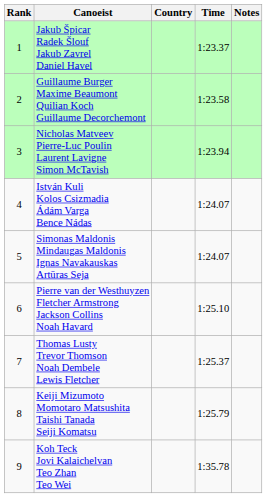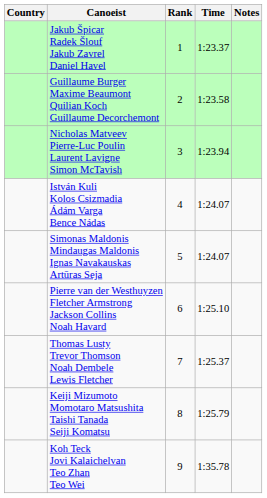 <table class="wikitable" style="text-align:center">
 <tr>
+<th>Country</th>
+<th>Canoeist</th>
 <th>Rank</th>
-<th>Canoeist</th>
-<th>Country</th>
 <th>Time</th>
 <th>Notes</th>
 </tr>
 <tr bgcolor=bbffbb>
+<td align="left"></td>
+<td align="left"><a href='#'>Jakub Špicar</a><br><a href='#'>Radek Šlouf</a><br><a href='#'>Jakub Zavrel</a><br><a href='#'>Daniel Havel</a></td>
 <td>1</td>
-<td align="left"><a href='#'>Jakub Špicar</a><br><a href='#'>Radek Šlouf</a><br><a href='#'>Jakub Zavrel</a><br><a href='#'>Daniel Havel</a></td>
-<td align="left"></td>
 <td>1:23.37</td>
 <td></td>
 </tr>
 <tr bgcolor=bbffbb>
+<td align="left"></td>
+<td align="left"><a href='#'>Guillaume Burger</a><br><a href='#'>Maxime Beaumont</a><br><a href='#'>Quilian Koch</a><br><a href='#'>Guillaume Decorchemont</a></td>
 <td>2</td>
-<td align="left"><a href='#'>Guillaume Burger</a><br><a href='#'>Maxime Beaumont</a><br><a href='#'>Quilian Koch</a><br><a href='#'>Guillaume Decorchemont</a></td>
-<td align="left"></td>
 <td>1:23.58</td>
 <td></td>
 </tr>
 <tr bgcolor=bbffbb>
+<td align="left"></td>
+<td align="left"><a href='#'>Nicholas Matveev</a><br><a href='#'>Pierre-Luc Poulin</a><br><a href='#'>Laurent Lavigne</a><br><a href='#'>Simon McTavish</a></td>
 <td>3</td>
-<td align="left"><a href='#'>Nicholas Matveev</a><br><a href='#'>Pierre-Luc Poulin</a><br><a href='#'>Laurent Lavigne</a><br><a href='#'>Simon McTavish</a></td>
-<td align="left"></td>
 <td>1:23.94</td>
 <td></td>
 </tr>
 <tr>
+<td align="left"></td>
+<td align="left"><a href='#'>István Kuli</a><br><a href='#'>Kolos Csizmadia</a><br><a href='#'>Ádám Varga</a><br><a href='#'>Bence Nádas</a></td>
 <td>4</td>
-<td align="left"><a href='#'>István Kuli</a><br><a href='#'>Kolos Csizmadia</a><br><a href='#'>Ádám Varga</a><br><a href='#'>Bence Nádas</a></td>
-<td align="left"></td>
 <td>1:24.07</td>
 <td></td>
 </tr>
 <tr>
+<td align="left"></td>
+<td align="left"><a href='#'>Simonas Maldonis</a><br><a href='#'>Mindaugas Maldonis</a><br><a href='#'>Ignas Navakauskas</a><br><a href='#'>Artūras Seja</a></td>
 <td>5</td>
-<td align="left"><a href='#'>Simonas Maldonis</a><br><a href='#'>Mindaugas Maldonis</a><br><a href='#'>Ignas Navakauskas</a><br><a href='#'>Artūras Seja</a></td>
-<td align="left"></td>
 <td>1:24.07</td>
 <td></td>
 </tr>
 <tr>
+<td align="left"></td>
+<td align="left"><a href='#'>Pierre van der Westhuyzen</a><br><a href='#'>Fletcher Armstrong</a><br><a href='#'>Jackson Collins</a><br><a href='#'>Noah Havard</a></td>
 <td>6</td>
-<td align="left"><a href='#'>Pierre van der Westhuyzen</a><br><a href='#'>Fletcher Armstrong</a><br><a href='#'>Jackson Collins</a><br><a href='#'>Noah Havard</a></td>
-<td align="left"></td>
 <td>1:25.10</td>
 <td></td>
 </tr>
 <tr>
+<td align="left"></td>
+<td align="left"><a href='#'>Thomas Lusty</a><br><a href='#'>Trevor Thomson</a><br><a href='#'>Noah Dembele</a><br><a href='#'>Lewis Fletcher</a></td>
 <td>7</td>
-<td align="left"><a href='#'>Thomas Lusty</a><br><a href='#'>Trevor Thomson</a><br><a href='#'>Noah Dembele</a><br><a href='#'>Lewis Fletcher</a></td>
-<td align="left"></td>
 <td>1:25.37</td>
 <td></td>
 </tr>
 <tr>
+<td align="left"></td>
+<td align="left"><a href='#'>Keiji Mizumoto</a><br><a href='#'>Momotaro Matsushita</a><br><a href='#'>Taishi Tanada</a><br><a href='#'>Seiji Komatsu</a></td>
 <td>8</td>
-<td align="left"><a href='#'>Keiji Mizumoto</a><br><a href='#'>Momotaro Matsushita</a><br><a href='#'>Taishi Tanada</a><br><a href='#'>Seiji Komatsu</a></td>
-<td align="left"></td>
 <td>1:25.79</td>
 <td></td>
 </tr>
 <tr>
+<td align="left"></td>
+<td align="left"><a href='#'>Koh Teck</a><br><a href='#'>Jovi Kalaichelvan</a><br><a href='#'>Teo Zhan</a><br><a href='#'>Teo Wei</a></td>
 <td>9</td>
-<td align="left"><a href='#'>Koh Teck</a><br><a href='#'>Jovi Kalaichelvan</a><br><a href='#'>Teo Zhan</a><br><a href='#'>Teo Wei</a></td>
-<td align="left"></td>
 <td>1:35.78</td>
 <td></td>
 </tr>
 </table>
